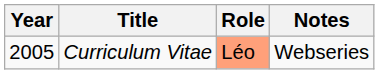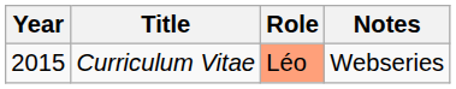 <table class="wikitable">
 <tr>
 <th>Year</th>
 <th>Title</th>
 <th>Role</th>
 <th>Notes</th>
 </tr>
 <tr>
-<td>2005</td>
+<td>2015</td>
 <td><em>Curriculum Vitae</em></td>
 <td style="background: lightsalmon;">Léo</td>
 <td>Webseries</td>
 </tr>
 </table>
